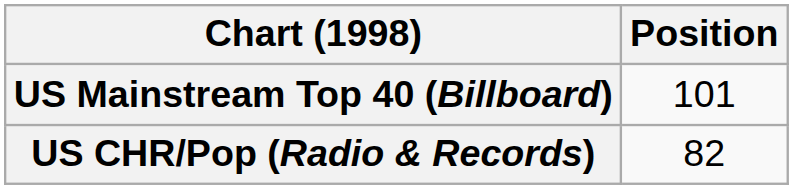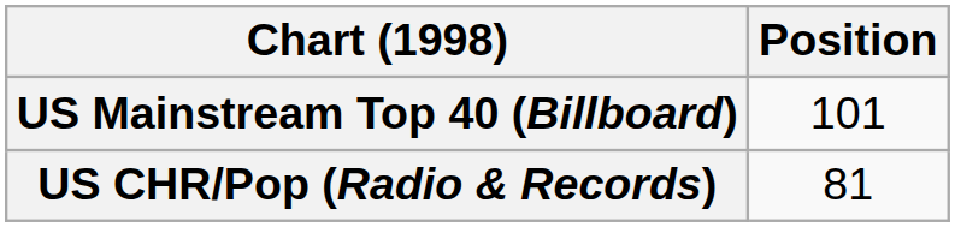 <table class="wikitable plainrowheaders">
 <tr>
 <th scope="col">Chart (1998)</th>
 <th scope="col">Position</th>
 </tr>
 <tr>
 <th scope="row">US Mainstream Top 40 (<em>Billboard</em>)</th>
 <td style="text-align:center;">101</td>
 </tr>
 <tr>
 <th scope="row">US CHR/Pop (<em>Radio & Records</em>)</th>
-<td style="text-align:center;">82</td>
+<td style="text-align:center;">81</td>
 </tr>
 </table>
